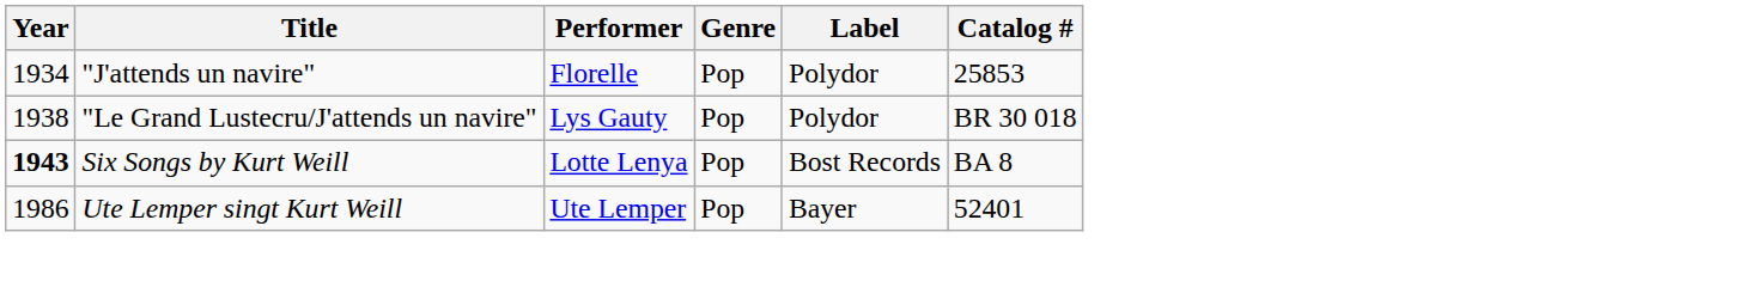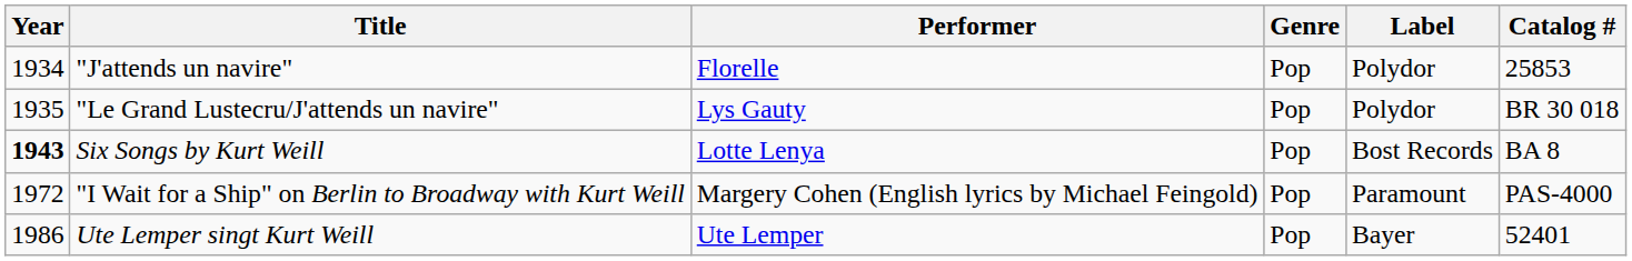 <table class="wikitable">
 <tr>
 <th>Year</th>
 <th>Title</th>
 <th>Performer</th>
 <th>Genre</th>
 <th>Label</th>
 <th>Catalog #</th>
 </tr>
 <tr>
 <td>1934</td>
 <td>"J'attends un navire"</td>
 <td><a href='#'>Florelle</a></td>
 <td>Pop</td>
 <td>Polydor</td>
 <td>25853</td>
 </tr>
 <tr>
-<td>1938</td>
+<td>1935</td>
 <td>"Le Grand Lustecru/J'attends un navire"</td>
 <td><a href='#'>Lys Gauty</a></td>
 <td>Pop</td>
 <td>Polydor</td>
 <td>BR 30 018</td>
 </tr>
 <tr>
 <td><strong>1943</strong></td>
 <td><em>Six Songs by Kurt Weill</em></td>
 <td><a href='#'>Lotte Lenya</a></td>
 <td>Pop</td>
 <td>Bost Records</td>
 <td>BA 8</td>
 </tr>
 <tr>
+<td>1972</td>
+<td>"I Wait for a Ship" on <em>Berlin to Broadway with Kurt Weill</em></td>
+<td>Margery Cohen (English lyrics by Michael Feingold)</td>
+<td>Pop</td>
+<td>Paramount</td>
+<td>PAS-4000</td>
+</tr>
+<tr>
 <td>1986</td>
 <td><em>Ute Lemper singt Kurt Weill</em></td>
 <td><a href='#'>Ute Lemper</a></td>
 <td>Pop</td>
 <td>Bayer</td>
 <td>52401</td>
 </tr>
 </table>
